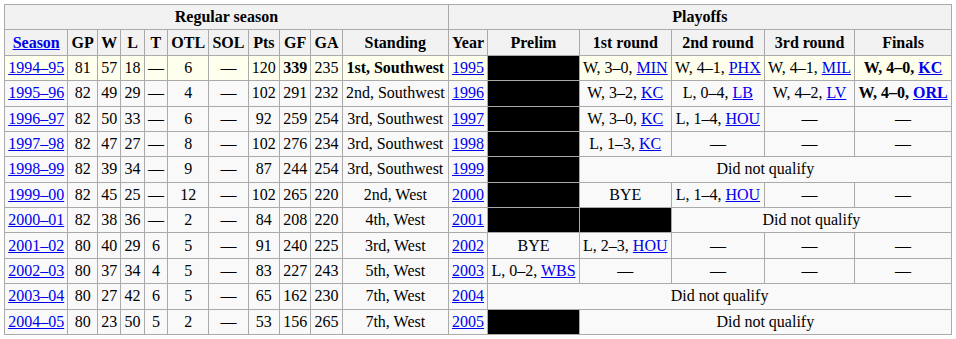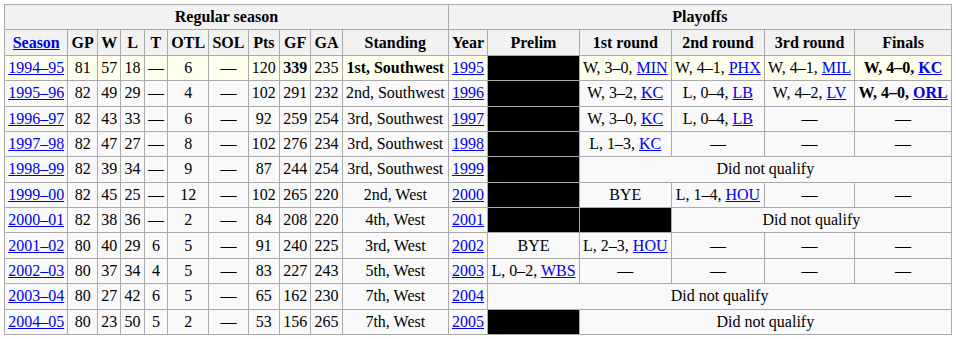 <table class="wikitable" style="text-align:center">
 <tr>
 <th colspan=11>Regular season</th>
 <th colspan=6>Playoffs</th>
 </tr>
 <tr>
 <th><a href='#'>Season</a></th>
 <th>GP</th>
 <th>W</th>
 <th>L</th>
 <th>T</th>
 <th>OTL</th>
 <th>SOL</th>
 <th>Pts</th>
 <th>GF</th>
 <th>GA</th>
 <th>Standing</th>
 <th>Year</th>
 <th>Prelim</th>
 <th>1st round</th>
 <th>2nd round</th>
 <th>3rd round</th>
 <th>Finals</th>
 </tr>
 <tr bgcolor="#ffffee">
 <td><a href='#'>1994–95</a></td>
 <td>81</td>
 <td>57</td>
 <td>18</td>
 <td>—</td>
 <td>6</td>
 <td>—</td>
 <td>120</td>
 <td><strong>339</strong></td>
 <td>235</td>
 <td><strong>1st, Southwest</strong></td>
 <td><a href='#'>1995</a></td>
 <td bgcolor=#000000>—</td>
 <td>W, 3–0, <a href='#'>MIN</a></td>
 <td>W, 4–1, <a href='#'>PHX</a></td>
 <td>W, 4–1, <a href='#'>MIL</a></td>
 <td><strong>W, 4–0, <a href='#'>KC</a></strong></td>
 </tr>
 <tr>
 <td><a href='#'>1995–96</a></td>
 <td>82</td>
 <td>49</td>
 <td>29</td>
 <td>—</td>
 <td>4</td>
 <td>—</td>
 <td>102</td>
 <td>291</td>
 <td>232</td>
 <td>2nd, Southwest</td>
 <td><a href='#'>1996</a></td>
 <td bgcolor=#000000>—</td>
 <td>W, 3–2, <a href='#'>KC</a></td>
 <td>L, 0–4, <a href='#'>LB</a></td>
 <td>W, 4–2, <a href='#'>LV</a></td>
 <td><strong>W, 4–0, <a href='#'>ORL</a></strong></td>
 </tr>
 <tr>
 <td><a href='#'>1996–97</a></td>
 <td>82</td>
-<td>50</td>
+<td>43</td>
 <td>33</td>
 <td>—</td>
 <td>6</td>
 <td>—</td>
 <td>92</td>
 <td>259</td>
 <td>254</td>
 <td>3rd, Southwest</td>
 <td><a href='#'>1997</a></td>
 <td bgcolor=#000000>—</td>
 <td>W, 3–0, <a href='#'>KC</a></td>
-<td>L, 1–4, <a href='#'>HOU</a></td>
+<td>L, 0–4, <a href='#'>LB</a></td>
 <td>—</td>
 <td>—</td>
 </tr>
 <tr>
 <td><a href='#'>1997–98</a></td>
 <td>82</td>
 <td>47</td>
 <td>27</td>
 <td>—</td>
 <td>8</td>
 <td>—</td>
 <td>102</td>
 <td>276</td>
 <td>234</td>
 <td>3rd, Southwest</td>
 <td><a href='#'>1998</a></td>
 <td bgcolor=#000000>—</td>
 <td>L, 1–3, <a href='#'>KC</a></td>
 <td>—</td>
 <td>—</td>
 <td>—</td>
 </tr>
 <tr>
 <td><a href='#'>1998–99</a></td>
 <td>82</td>
 <td>39</td>
 <td>34</td>
 <td>—</td>
 <td>9</td>
 <td>—</td>
 <td>87</td>
 <td>244</td>
 <td>254</td>
 <td>3rd, Southwest</td>
 <td><a href='#'>1999</a></td>
 <td bgcolor=#000000>—</td>
 <td colspan="4">Did not qualify</td>
 </tr>
 <tr>
 <td><a href='#'>1999–00</a></td>
 <td>82</td>
 <td>45</td>
 <td>25</td>
 <td>—</td>
 <td>12</td>
 <td>—</td>
 <td>102</td>
 <td>265</td>
 <td>220</td>
 <td>2nd, West</td>
 <td><a href='#'>2000</a></td>
 <td bgcolor=#000000>—</td>
 <td>BYE</td>
 <td>L, 1–4, <a href='#'>HOU</a></td>
 <td>—</td>
 <td>—</td>
 </tr>
 <tr>
 <td><a href='#'>2000–01</a></td>
 <td>82</td>
 <td>38</td>
 <td>36</td>
 <td>—</td>
 <td>2</td>
 <td>—</td>
 <td>84</td>
 <td>208</td>
 <td>220</td>
 <td>4th, West</td>
 <td><a href='#'>2001</a></td>
 <td bgcolor=#000000>—</td>
 <td bgcolor=#000000>—</td>
 <td colspan="3">Did not qualify</td>
 </tr>
 <tr>
 <td><a href='#'>2001–02</a></td>
 <td>80</td>
 <td>40</td>
 <td>29</td>
 <td>6</td>
 <td>5</td>
 <td>—</td>
 <td>91</td>
 <td>240</td>
 <td>225</td>
 <td>3rd, West</td>
 <td><a href='#'>2002</a></td>
 <td>BYE</td>
 <td>L, 2–3, <a href='#'>HOU</a></td>
 <td>—</td>
 <td>—</td>
 <td>—</td>
 </tr>
 <tr>
 <td><a href='#'>2002–03</a></td>
 <td>80</td>
 <td>37</td>
 <td>34</td>
 <td>4</td>
 <td>5</td>
 <td>—</td>
 <td>83</td>
 <td>227</td>
 <td>243</td>
 <td>5th, West</td>
 <td><a href='#'>2003</a></td>
 <td>L, 0–2, <a href='#'>WBS</a></td>
 <td>—</td>
 <td>—</td>
 <td>—</td>
 <td>—</td>
 </tr>
 <tr>
 <td><a href='#'>2003–04</a></td>
 <td>80</td>
 <td>27</td>
 <td>42</td>
 <td>6</td>
 <td>5</td>
 <td>—</td>
 <td>65</td>
 <td>162</td>
 <td>230</td>
 <td>7th, West</td>
 <td><a href='#'>2004</a></td>
 <td colspan="5">Did not qualify</td>
 </tr>
 <tr>
 <td><a href='#'>2004–05</a></td>
 <td>80</td>
 <td>23</td>
 <td>50</td>
 <td>5</td>
 <td>2</td>
 <td>—</td>
 <td>53</td>
 <td>156</td>
 <td>265</td>
 <td>7th, West</td>
 <td><a href='#'>2005</a></td>
 <td bgcolor=#000000>—</td>
 <td colspan="4">Did not qualify</td>
 </tr>
 </table>
